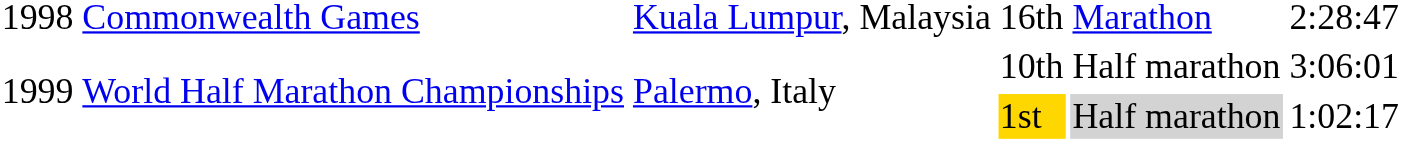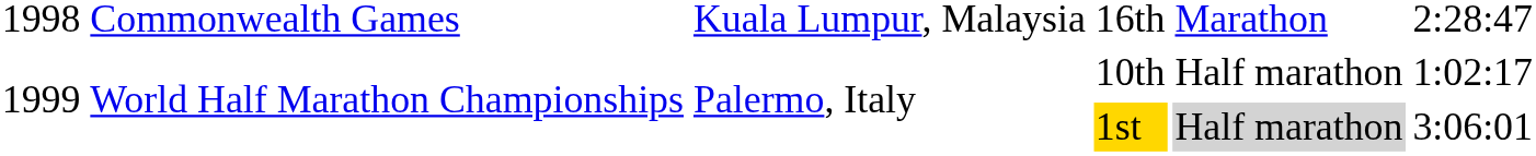 <table>
 <tr>
 <td>1998</td>
 <td><a href='#'>Commonwealth Games</a></td>
 <td><a href='#'>Kuala Lumpur</a>, Malaysia</td>
 <td>16th</td>
 <td><a href='#'>Marathon</a></td>
 <td>2:28:47</td>
 </tr>
 <tr>
 <td rowspan=2>1999</td>
 <td rowspan=2><a href='#'>World Half Marathon Championships</a></td>
 <td rowspan=2><a href='#'>Palermo</a>, Italy</td>
 <td>10th</td>
 <td>Half marathon</td>
-<td>3:06:01</td>
+<td>1:02:17</td>
 </tr>
 <tr>
 <td bgcolor=gold>1st</td>
 <td style="background: lightgrey;">Half marathon</td>
-<td>1:02:17</td>
+<td>3:06:01</td>
 </tr>
 </table>
